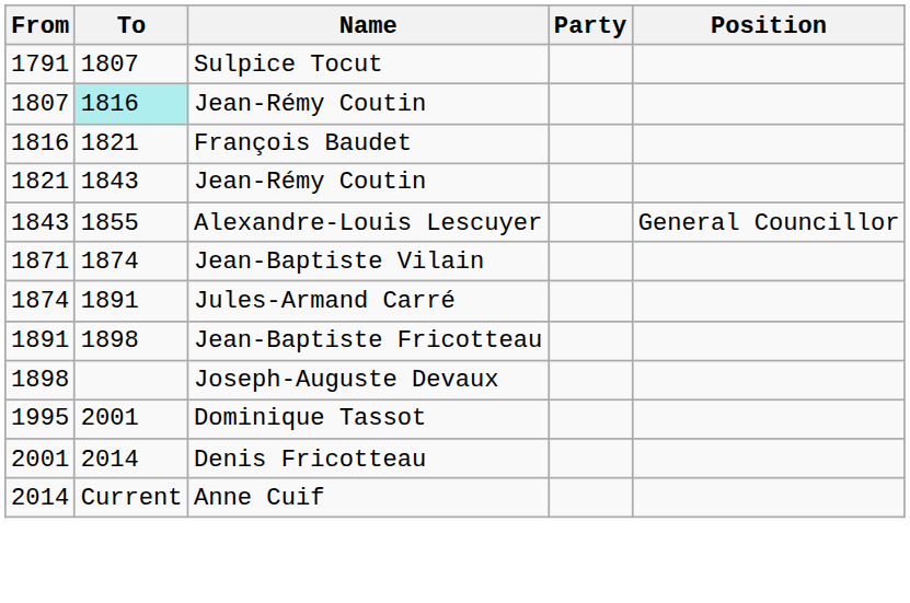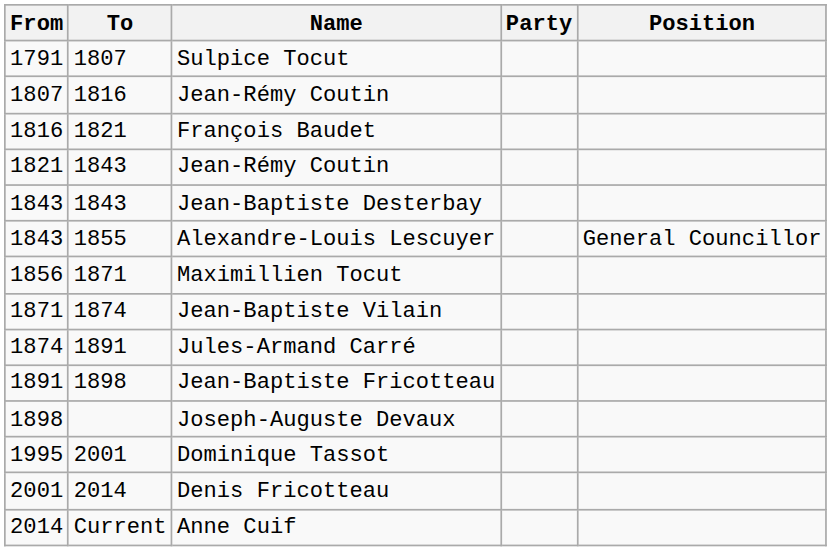 <table class="wikitable">
 <tr>
 <th>From</th>
 <th>To</th>
 <th>Name</th>
 <th>Party</th>
 <th>Position</th>
 </tr>
 <tr>
 <td>1791</td>
 <td>1807</td>
 <td>Sulpice Tocut</td>
 <td></td>
 <td></td>
 </tr>
 <tr>
 <td>1807</td>
-<td style="background: paleturquoise;">1816</td>
+<td>1816</td>
 <td>Jean-Rémy Coutin</td>
 <td></td>
 <td></td>
 </tr>
 <tr>
 <td>1816</td>
 <td>1821</td>
 <td>François Baudet</td>
 <td></td>
 <td></td>
 </tr>
 <tr>
 <td>1821</td>
 <td>1843</td>
 <td>Jean-Rémy Coutin</td>
 <td></td>
 <td></td>
 </tr>
 <tr>
 <td>1843</td>
+<td>1843</td>
+<td>Jean-Baptiste Desterbay</td>
+<td></td>
+<td></td>
+</tr>
+<tr>
+<td>1843</td>
 <td>1855</td>
 <td>Alexandre-Louis Lescuyer</td>
 <td></td>
 <td>General Councillor</td>
+</tr>
+<tr>
+<td>1856</td>
+<td>1871</td>
+<td>Maximillien Tocut</td>
+<td></td>
+<td></td>
 </tr>
 <tr>
 <td>1871</td>
 <td>1874</td>
 <td>Jean-Baptiste Vilain</td>
 <td></td>
 <td></td>
 </tr>
 <tr>
 <td>1874</td>
 <td>1891</td>
 <td>Jules-Armand Carré</td>
 <td></td>
 <td></td>
 </tr>
 <tr>
 <td>1891</td>
 <td>1898</td>
 <td>Jean-Baptiste Fricotteau</td>
 <td></td>
 <td></td>
 </tr>
 <tr>
 <td>1898</td>
 <td></td>
 <td>Joseph-Auguste Devaux</td>
 <td></td>
 <td></td>
 </tr>
 <tr>
 <td>1995</td>
 <td>2001</td>
 <td>Dominique Tassot</td>
 <td></td>
 <td></td>
 </tr>
 <tr>
 <td>2001</td>
 <td>2014</td>
 <td>Denis Fricotteau</td>
 <td></td>
 <td></td>
 </tr>
 <tr>
 <td>2014</td>
 <td>Current</td>
 <td>Anne Cuif</td>
 <td></td>
 <td></td>
 </tr>
 </table>
